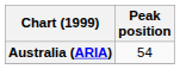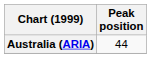 <table class="wikitable sortable plainrowheaders">
 <tr>
 <th scope="col">Chart (1999)</th>
 <th scope="col">Peak<br>position</th>
 </tr>
 <tr>
 <th scope="row">Australia (<a href='#'>ARIA</a>)</th>
-<td align="center">54</td>
+<td align="center">44</td>
 </tr>
 <tr>
 </tr>
 </table>
